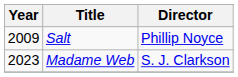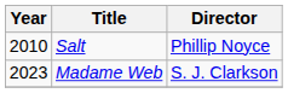 <table class="wikitable">
 <tr>
 <th>Year</th>
 <th>Title</th>
 <th>Director</th>
 </tr>
 <tr>
-<td>2009</td>
+<td>2010</td>
 <td><em><a href='#'>Salt</a></em></td>
 <td><a href='#'>Phillip Noyce</a></td>
 </tr>
 <tr>
 <td>2023</td>
 <td><em><a href='#'>Madame Web</a></em></td>
 <td><a href='#'>S. J. Clarkson</a></td>
 </tr>
 <tr>
 </tr>
 </table>
